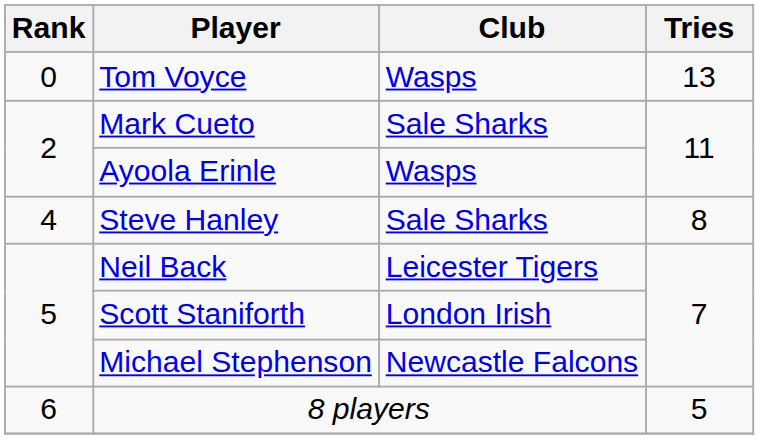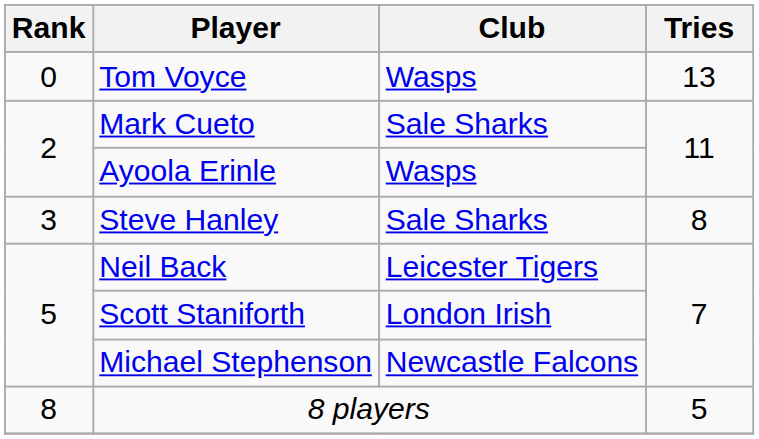 <table class="wikitable" style="text-align:center">
 <tr>
 <th>Rank</th>
 <th>Player</th>
 <th>Club</th>
 <th style="width:50px;">Tries</th>
 </tr>
 <tr>
 <td>0</td>
 <td align=left> <a href='#'>Tom Voyce</a></td>
 <td align=left><a href='#'>Wasps</a></td>
 <td>13</td>
 </tr>
 <tr>
 <td rowspan=2>2</td>
 <td align=left> <a href='#'>Mark Cueto</a></td>
 <td align=left><a href='#'>Sale Sharks</a></td>
 <td rowspan=2>11</td>
 </tr>
 <tr>
 <td align=left> <a href='#'>Ayoola Erinle</a></td>
 <td align=left><a href='#'>Wasps</a></td>
 </tr>
 <tr>
-<td>4</td>
+<td>3</td>
 <td align=left> <a href='#'>Steve Hanley</a></td>
 <td align=left><a href='#'>Sale Sharks</a></td>
 <td>8</td>
 </tr>
 <tr>
 <td rowspan=3>5</td>
 <td align=left> <a href='#'>Neil Back</a></td>
 <td align=left><a href='#'>Leicester Tigers</a></td>
 <td rowspan=3>7</td>
 </tr>
 <tr>
 <td align=left> <a href='#'>Scott Staniforth</a></td>
 <td align=left><a href='#'>London Irish</a></td>
 </tr>
 <tr>
 <td align=left> <a href='#'>Michael Stephenson</a></td>
 <td align=left><a href='#'>Newcastle Falcons</a></td>
 </tr>
 <tr>
-<td>6</td>
+<td>8</td>
 <td colspan=2><em>8 players</em></td>
 <td>5</td>
 </tr>
 <tr>
 </tr>
 </table>
